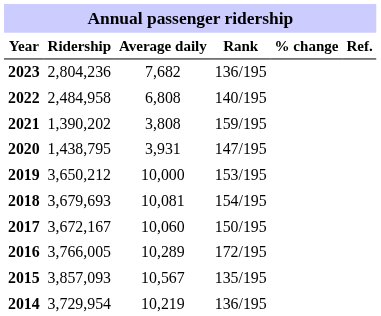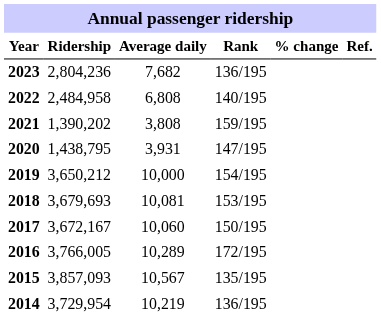 <table class="toccolours" cellpadding="4" cellspacing="0" style="text-align:right;">
 <tr>
 <th colspan="6"  style="background-color:#ccf; background-color:#ccf; font-size:110%; text-align:center;">Annual passenger ridership</th>
 </tr>
 <tr style="font-size:95%; text-align:center">
 <th style="border-bottom:1px solid black">Year</th>
 <th style="border-bottom:1px solid black">Ridership</th>
 <th style="border-bottom:1px solid black">Average daily</th>
 <th style="border-bottom:1px solid black">Rank</th>
 <th style="border-bottom:1px solid black">% change</th>
 <th style="border-bottom:1px solid black">Ref.</th>
 </tr>
 <tr style="text-align:center;">
 <td><strong>2023</strong></td>
 <td>2,804,236</td>
 <td>7,682</td>
 <td>136/195</td>
 <td></td>
 <td></td>
 </tr>
 <tr style="text-align:center;">
 <td><strong>2022</strong></td>
 <td>2,484,958</td>
 <td>6,808</td>
 <td>140/195</td>
 <td></td>
 <td></td>
 </tr>
 <tr style="text-align:center;">
 <td><strong>2021</strong></td>
 <td>1,390,202</td>
 <td>3,808</td>
 <td>159/195</td>
 <td></td>
 <td></td>
 </tr>
 <tr style="text-align:center;">
 <td><strong>2020</strong></td>
 <td>1,438,795</td>
 <td>3,931</td>
 <td>147/195</td>
 <td></td>
 <td></td>
 </tr>
 <tr style="text-align:center;">
 <td><strong>2019</strong></td>
 <td>3,650,212</td>
 <td>10,000</td>
-<td>153/195</td>
+<td>154/195</td>
 <td></td>
 <td></td>
 </tr>
 <tr style="text-align:center;">
 <td><strong>2018</strong></td>
 <td>3,679,693</td>
 <td>10,081</td>
-<td>154/195</td>
+<td>153/195</td>
 <td></td>
 <td></td>
 </tr>
 <tr style="text-align:center;">
 <td><strong>2017</strong></td>
 <td>3,672,167</td>
 <td>10,060</td>
 <td>150/195</td>
 <td></td>
 <td></td>
 </tr>
 <tr style="text-align:center;">
 <td><strong>2016</strong></td>
 <td>3,766,005</td>
 <td>10,289</td>
 <td>172/195</td>
 <td></td>
 <td></td>
 </tr>
 <tr style="text-align:center;">
 <td><strong>2015</strong></td>
 <td>3,857,093</td>
 <td>10,567</td>
 <td>135/195</td>
 <td></td>
 <td></td>
 </tr>
 <tr style="text-align:center;">
 <td><strong>2014</strong></td>
 <td>3,729,954</td>
 <td>10,219</td>
 <td>136/195</td>
 <td></td>
 <td></td>
 </tr>
 </table>
